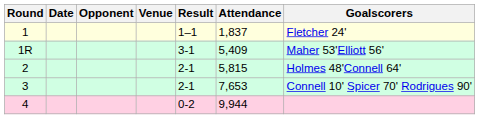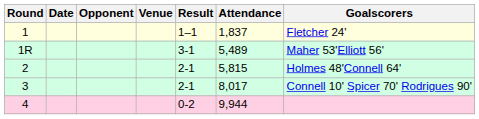 <table class="wikitable">
 <tr>
 <th>Round</th>
 <th>Date</th>
 <th>Opponent</th>
 <th>Venue</th>
 <th>Result</th>
 <th>Attendance</th>
 <th>Goalscorers</th>
 </tr>
 <tr style="background: #ffffdd;">
 <td align="center">1</td>
 <td></td>
 <td></td>
 <td></td>
 <td>1–1</td>
 <td>1,837</td>
 <td><a href='#'>Fletcher</a> 24'</td>
 </tr>
 <tr style="background: #d0ffe3;">
 <td align="center">1R</td>
 <td></td>
 <td></td>
 <td></td>
 <td>3-1</td>
-<td>5,409</td>
+<td>5,489</td>
 <td><a href='#'>Maher</a> 53'<a href='#'>Elliott</a> 56'</td>
 </tr>
 <tr style="background: #d0ffe3;">
 <td align="center">2</td>
 <td></td>
 <td></td>
 <td></td>
 <td>2-1</td>
 <td>5,815</td>
 <td><a href='#'>Holmes</a> 48'<a href='#'>Connell</a> 64'</td>
 </tr>
 <tr style="background: #d0ffe3;">
 <td align="center">3</td>
 <td></td>
 <td></td>
 <td></td>
 <td>2-1</td>
-<td>7,653</td>
+<td>8,017</td>
 <td><a href='#'>Connell</a> 10' <a href='#'>Spicer</a> 70' <a href='#'>Rodrigues</a> 90'</td>
 </tr>
 <tr style="background: #ffd0e3;">
 <td align="center">4</td>
 <td></td>
 <td></td>
 <td></td>
 <td>0-2</td>
 <td>9,944</td>
 <td></td>
 </tr>
 </table>
